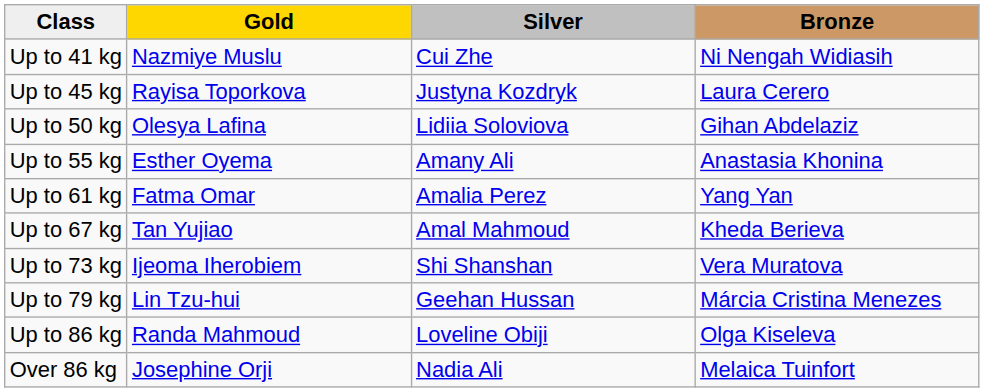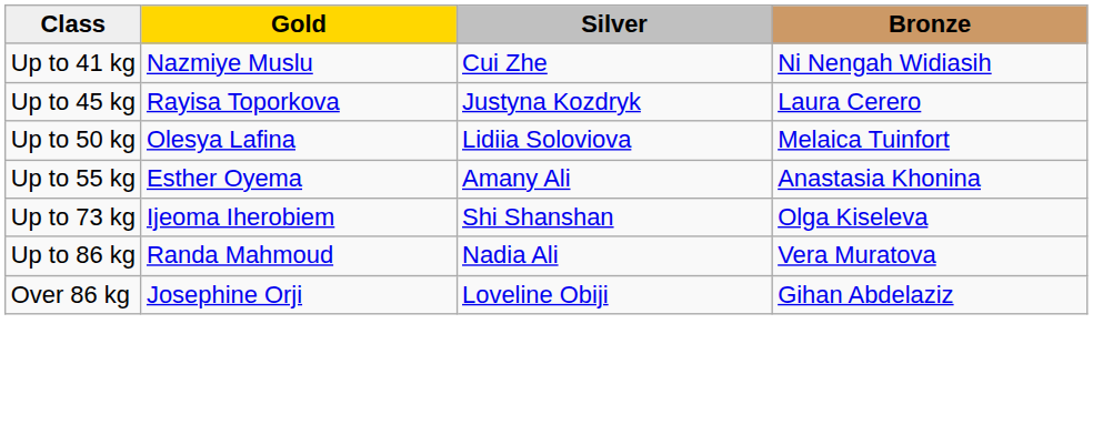 <table class="wikitable" style="text-align:left">
 <tr align="center">
 <td bgcolor=efefef><strong>Class</strong></td>
 <td width=200 bgcolor=gold><strong>Gold</strong></td>
 <td width=200 bgcolor=silver><strong>Silver</strong></td>
 <td width=200 bgcolor=CC9966><strong>Bronze</strong></td>
 </tr>
 <tr>
 <td>Up to 41 kg</td>
 <td><a href='#'>Nazmiye Muslu</a><br></td>
 <td><a href='#'>Cui Zhe</a><br></td>
 <td><a href='#'>Ni Nengah Widiasih</a><br></td>
 </tr>
 <tr>
 <td>Up to 45 kg</td>
 <td><a href='#'>Rayisa Toporkova</a><br></td>
 <td><a href='#'>Justyna Kozdryk</a><br></td>
 <td><a href='#'>Laura Cerero</a><br></td>
 </tr>
 <tr>
 <td>Up to 50 kg</td>
 <td><a href='#'>Olesya Lafina</a><br></td>
 <td><a href='#'>Lidiia Soloviova</a><br></td>
-<td><a href='#'>Gihan Abdelaziz</a><br></td>
+<td><a href='#'>Melaica Tuinfort</a><br></td>
 </tr>
 <tr>
 <td>Up to 55 kg</td>
 <td><a href='#'>Esther Oyema</a><br></td>
 <td><a href='#'>Amany Ali</a><br></td>
 <td><a href='#'>Anastasia Khonina</a><br></td>
 </tr>
 <tr>
-<td>Up to 61 kg</td>
-<td><a href='#'>Fatma Omar</a><br></td>
-<td><a href='#'>Amalia Perez</a><br></td>
-<td><a href='#'>Yang Yan</a><br></td>
-</tr>
-<tr>
-<td>Up to 67 kg</td>
-<td><a href='#'>Tan Yujiao</a><br></td>
-<td><a href='#'>Amal Mahmoud</a><br></td>
-<td><a href='#'>Kheda Berieva</a><br></td>
-</tr>
-<tr>
 <td>Up to 73 kg</td>
 <td><a href='#'>Ijeoma Iherobiem</a><br></td>
 <td><a href='#'>Shi Shanshan</a><br></td>
-<td><a href='#'>Vera Muratova</a><br></td>
-</tr>
-<tr>
-<td>Up to 79 kg</td>
-<td><a href='#'>Lin Tzu-hui</a><br></td>
-<td><a href='#'>Geehan Hussan</a><br></td>
-<td><a href='#'>Márcia Cristina Menezes</a><br></td>
+<td><a href='#'>Olga Kiseleva</a><br></td>
 </tr>
 <tr>
 <td>Up to 86 kg</td>
 <td><a href='#'>Randa Mahmoud</a><br></td>
-<td><a href='#'>Loveline Obiji</a><br></td>
-<td><a href='#'>Olga Kiseleva</a><br></td>
+<td><a href='#'>Nadia Ali</a><br></td>
+<td><a href='#'>Vera Muratova</a><br></td>
 </tr>
 <tr>
 <td>Over 86 kg</td>
 <td><a href='#'>Josephine Orji</a><br></td>
-<td><a href='#'>Nadia Ali</a><br></td>
-<td><a href='#'>Melaica Tuinfort</a><br></td>
+<td><a href='#'>Loveline Obiji</a><br></td>
+<td><a href='#'>Gihan Abdelaziz</a><br></td>
 </tr>
 </table>
